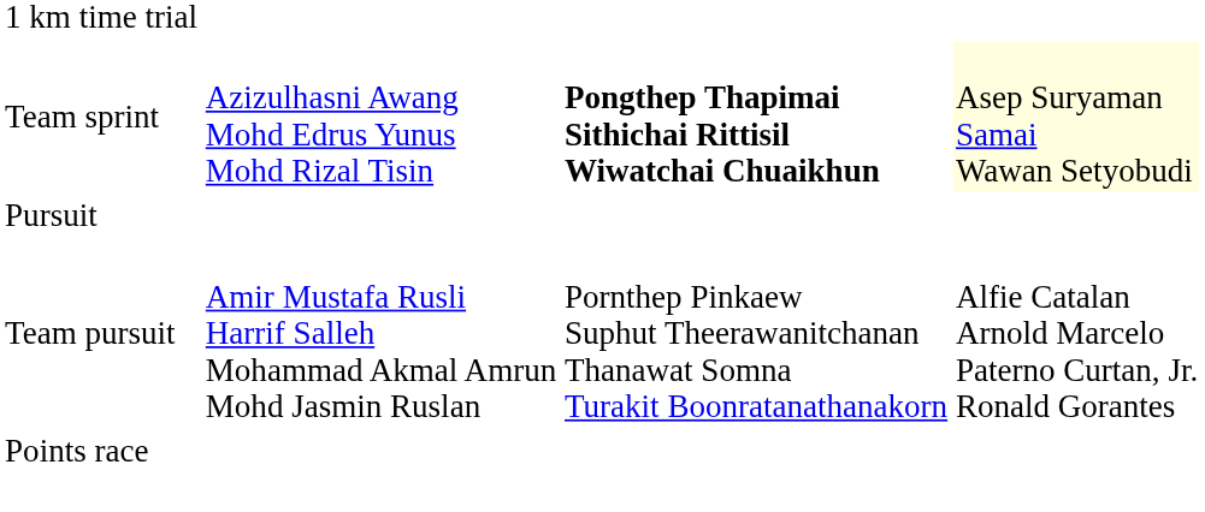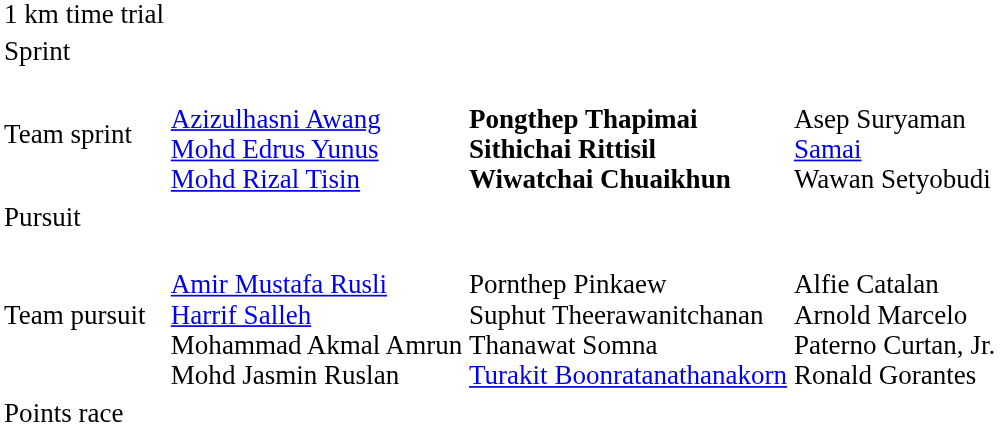 <table>
 <tr>
 <td>1 km time trial</td>
 <td></td>
 <td></td>
 <td></td>
 </tr>
 <tr>
+<td>Sprint</td>
+<td></td>
+<td></td>
+<td></td>
+</tr>
+<tr>
 <td>Team sprint</td>
 <td><br><a href='#'>Azizulhasni Awang</a><br><a href='#'>Mohd Edrus Yunus</a><br><a href='#'>Mohd Rizal Tisin</a></td>
 <td><strong><br>Pongthep Thapimai<br>Sithichai Rittisil<br>Wiwatchai Chuaikhun</strong></td>
-<td style="background: lightyellow;"><br>Asep Suryaman<br><a href='#'>Samai</a><br>Wawan Setyobudi</td>
+<td><br>Asep Suryaman<br><a href='#'>Samai</a><br>Wawan Setyobudi</td>
 </tr>
 <tr>
 <td>Pursuit</td>
 <td></td>
 <td></td>
 <td></td>
 </tr>
 <tr>
 <td>Team pursuit</td>
 <td nowrap=true><br><a href='#'>Amir Mustafa Rusli</a><br><a href='#'>Harrif Salleh</a><br>Mohammad Akmal Amrun<br>Mohd Jasmin Ruslan</td>
 <td nowrap=true><br>Pornthep Pinkaew<br>Suphut Theerawanitchanan<br>Thanawat Somna<br><a href='#'>Turakit Boonratanathanakorn</a></td>
 <td nowrap=true><br>Alfie Catalan<br>Arnold Marcelo<br>Paterno Curtan, Jr.<br>Ronald Gorantes</td>
 </tr>
 <tr>
 <td>Points race</td>
 <td></td>
 <td></td>
 <td></td>
 </tr>
 </table>
